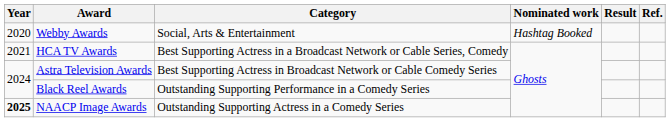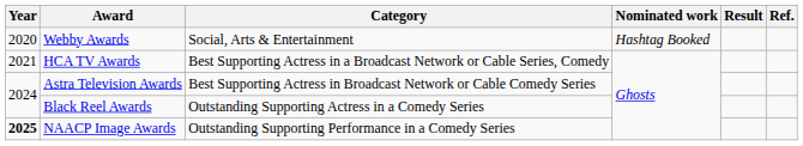 <table class="wikitable sortable">
 <tr>
 <th>Year</th>
 <th>Award</th>
 <th>Category</th>
 <th>Nominated work</th>
 <th>Result</th>
 <th>Ref.</th>
 </tr>
 <tr>
 <td>2020</td>
 <td><a href='#'>Webby Awards</a></td>
 <td>Social, Arts & Entertainment</td>
 <td><em>Hashtag Booked</em></td>
 <td></td>
 <td></td>
 </tr>
 <tr>
 <td>2021</td>
 <td><a href='#'>HCA TV Awards</a></td>
 <td>Best Supporting Actress in a Broadcast Network or Cable Series, Comedy</td>
 <td rowspan="4"><em><a href='#'>Ghosts</a></em></td>
 <td></td>
 <td></td>
 </tr>
 <tr>
 <td rowspan="2">2024</td>
 <td><a href='#'>Astra Television Awards</a></td>
 <td>Best Supporting Actress in Broadcast Network or Cable Comedy Series</td>
 <td></td>
 <td></td>
 </tr>
 <tr>
 <td><a href='#'>Black Reel Awards</a></td>
-<td>Outstanding Supporting Performance in a Comedy Series</td>
+<td>Outstanding Supporting Actress in a Comedy Series</td>
 <td></td>
 <td></td>
 </tr>
 <tr>
 <td><strong>2025</strong></td>
 <td><a href='#'>NAACP Image Awards</a></td>
-<td>Outstanding Supporting Actress in a Comedy Series</td>
+<td>Outstanding Supporting Performance in a Comedy Series</td>
 <td></td>
 <td></td>
 </tr>
 </table>
